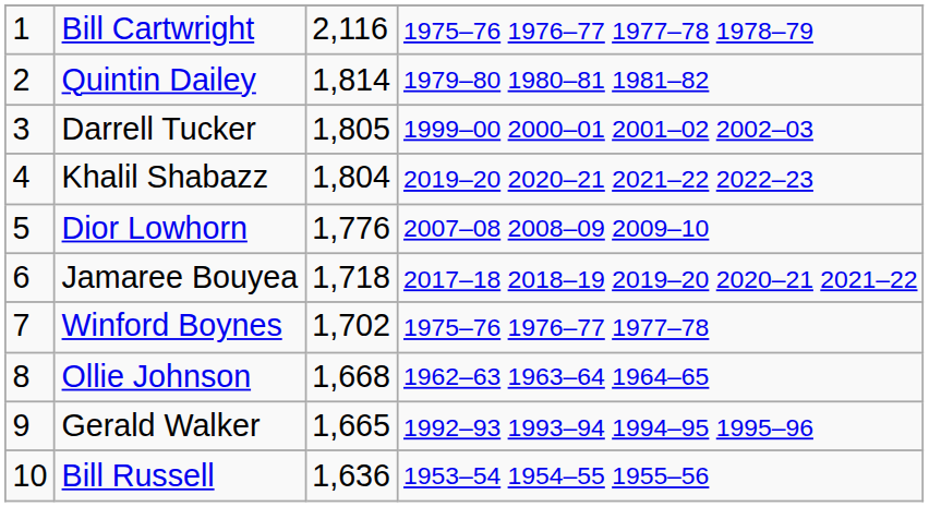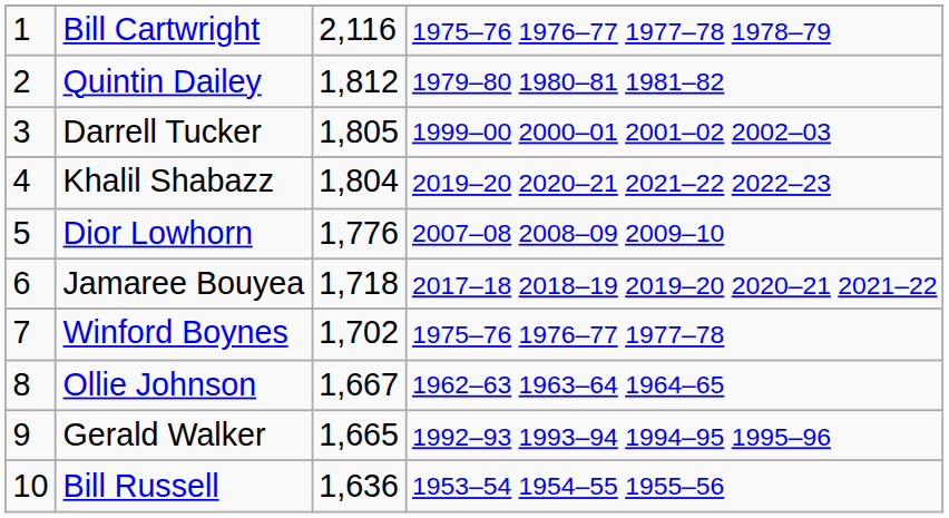 <table class="wikitable">
 <tr>
 </tr>
 <tr>
 <td>1</td>
 <td><a href='#'>Bill Cartwright</a></td>
 <td>2,116</td>
 <td style="font-size:80%;"><a href='#'>1975–76</a> <a href='#'>1976–77</a> <a href='#'>1977–78</a> <a href='#'>1978–79</a></td>
 </tr>
 <tr>
 <td>2</td>
 <td><a href='#'>Quintin Dailey</a></td>
-<td>1,814</td>
+<td>1,812</td>
 <td style="font-size:80%;"><a href='#'>1979–80</a> <a href='#'>1980–81</a> <a href='#'>1981–82</a></td>
 </tr>
 <tr>
 <td>3</td>
 <td>Darrell Tucker</td>
 <td>1,805</td>
 <td style="font-size:80%;"><a href='#'>1999–00</a> <a href='#'>2000–01</a> <a href='#'>2001–02</a> <a href='#'>2002–03</a></td>
 </tr>
 <tr>
 <td>4</td>
 <td>Khalil Shabazz</td>
 <td>1,804</td>
 <td style="font-size:80%;"><a href='#'>2019–20</a> <a href='#'>2020–21</a> <a href='#'>2021–22</a> <a href='#'>2022–23</a></td>
 </tr>
 <tr>
 <td>5</td>
 <td><a href='#'>Dior Lowhorn</a></td>
 <td>1,776</td>
 <td style="font-size:80%;"><a href='#'>2007–08</a> <a href='#'>2008–09</a> <a href='#'>2009–10</a></td>
 </tr>
 <tr>
 <td>6</td>
 <td>Jamaree Bouyea</td>
 <td>1,718</td>
 <td style="font-size:80%;"><a href='#'>2017–18</a> <a href='#'>2018–19</a> <a href='#'>2019–20</a> <a href='#'>2020–21</a> <a href='#'>2021–22</a></td>
 </tr>
 <tr>
 <td>7</td>
 <td><a href='#'>Winford Boynes</a></td>
 <td>1,702</td>
 <td style="font-size:80%;"><a href='#'>1975–76</a> <a href='#'>1976–77</a> <a href='#'>1977–78</a></td>
 </tr>
 <tr>
 <td>8</td>
 <td><a href='#'>Ollie Johnson</a></td>
-<td>1,668</td>
+<td>1,667</td>
 <td style="font-size:80%;"><a href='#'>1962–63</a> <a href='#'>1963–64</a> <a href='#'>1964–65</a></td>
 </tr>
 <tr>
 <td>9</td>
 <td>Gerald Walker</td>
 <td>1,665</td>
 <td style="font-size:80%;"><a href='#'>1992–93</a> <a href='#'>1993–94</a> <a href='#'>1994–95</a> <a href='#'>1995–96</a></td>
 </tr>
 <tr>
 <td>10</td>
 <td><a href='#'>Bill Russell</a></td>
 <td>1,636</td>
 <td style="font-size:80%;"><a href='#'>1953–54</a> <a href='#'>1954–55</a> <a href='#'>1955–56</a></td>
 </tr>
 </table>
